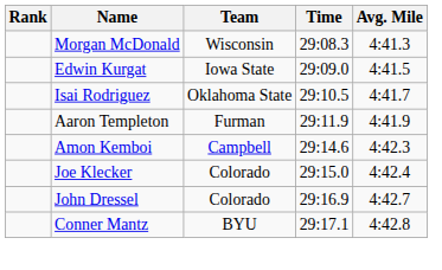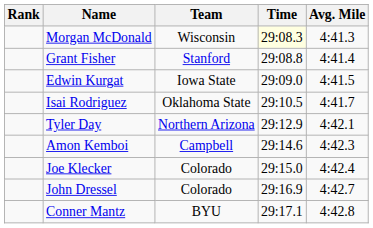 <table class="wikitable sortable" style="text-align:center">
 <tr>
 <th>Rank</th>
 <th>Name</th>
 <th>Team</th>
 <th>Time</th>
 <th>Avg. Mile</th>
 </tr>
 <tr>
 <td></td>
 <td align=left>  <a href='#'>Morgan McDonald</a></td>
 <td>Wisconsin</td>
-<td>29:08.3</td>
+<td style="background: lightyellow;">29:08.3</td>
 <td>4:41.3</td>
+</tr>
+<tr>
+<td></td>
+<td align=left> <a href='#'>Grant Fisher</a></td>
+<td><a href='#'>Stanford</a></td>
+<td>29:08.8</td>
+<td>4:41.4</td>
 </tr>
 <tr>
 <td></td>
 <td align=left> <a href='#'>Edwin Kurgat</a></td>
 <td>Iowa State</td>
 <td>29:09.0</td>
 <td>4:41.5</td>
 </tr>
 <tr>
 <td></td>
 <td align=left> <a href='#'>Isai Rodriguez</a></td>
 <td>Oklahoma State</td>
 <td>29:10.5</td>
 <td>4:41.7</td>
 </tr>
 <tr>
 <td></td>
-<td align=left> Aaron Templeton</td>
-<td>Furman</td>
-<td>29:11.9</td>
-<td>4:41.9</td>
+<td align=left> <a href='#'>Tyler Day</a></td>
+<td><a href='#'>Northern Arizona</a></td>
+<td>29:12.9</td>
+<td>4:42.1</td>
 </tr>
 <tr>
 <td></td>
 <td align=left>  <a href='#'>Amon Kemboi</a></td>
 <td><a href='#'>Campbell</a></td>
 <td>29:14.6</td>
 <td>4:42.3</td>
 </tr>
 <tr>
 <td></td>
 <td align=left> <a href='#'>Joe Klecker</a></td>
 <td>Colorado</td>
 <td>29:15.0</td>
 <td>4:42.4</td>
 </tr>
 <tr>
 <td></td>
 <td align=left> <a href='#'>John Dressel</a></td>
 <td>Colorado</td>
 <td>29:16.9</td>
 <td>4:42.7</td>
 </tr>
 <tr>
 <td></td>
 <td align=left> <a href='#'>Conner Mantz</a></td>
 <td>BYU</td>
 <td>29:17.1</td>
 <td>4:42.8</td>
 </tr>
 </table>
